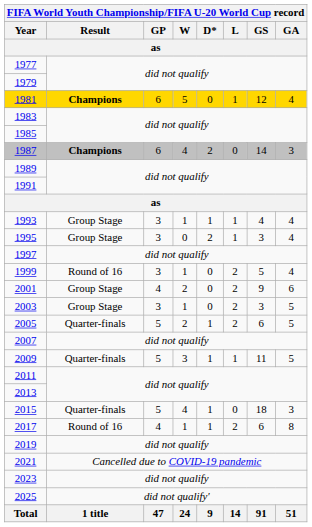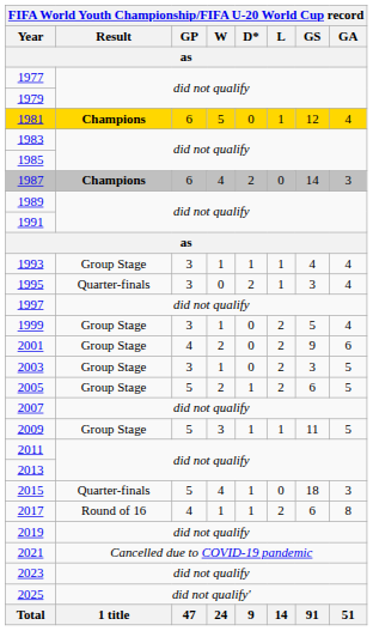 <table class="wikitable" style="text-align: center;">
 <tr>
 <th colspan=9><a href='#'>FIFA World Youth Championship/FIFA U-20 World Cup</a> record</th>
 </tr>
 <tr>
 <th>Year</th>
 <th>Result</th>
 <th>GP</th>
 <th>W</th>
 <th>D*</th>
 <th>L</th>
 <th>GS</th>
 <th>GA</th>
 </tr>
 <tr>
 <th colspan=9>as </th>
 </tr>
 <tr>
 <td> <a href='#'>1977</a></td>
 <td rowspan=2 colspan=8><em>did not qualify</em></td>
 </tr>
 <tr>
 <td> <a href='#'>1979</a></td>
 </tr>
 <tr style="background:gold;">
 <td> <a href='#'>1981</a></td>
 <td><strong>Champions</strong></td>
 <td>6</td>
 <td>5</td>
 <td>0</td>
 <td>1</td>
 <td>12</td>
 <td>4</td>
 </tr>
 <tr>
 <td> <a href='#'>1983</a></td>
 <td rowspan=2 colspan=8><em>did not qualify</em></td>
 </tr>
 <tr>
 <td> <a href='#'>1985</a></td>
 </tr>
 <tr style="background:Silver;">
 <td> <a href='#'>1987</a></td>
 <td><strong>Champions</strong></td>
 <td>6</td>
 <td>4</td>
 <td>2</td>
 <td>0</td>
 <td>14</td>
 <td>3</td>
 </tr>
 <tr>
 <td> <a href='#'>1989</a></td>
 <td rowspan=2 colspan=8><em>did not qualify</em></td>
 </tr>
 <tr>
 <td> <a href='#'>1991</a></td>
 </tr>
 <tr>
 <th colspan=9>as </th>
 </tr>
 <tr>
 <td> <a href='#'>1993</a></td>
 <td>Group Stage</td>
 <td>3</td>
 <td>1</td>
 <td>1</td>
 <td>1</td>
 <td>4</td>
 <td>4</td>
 </tr>
 <tr>
 <td> <a href='#'>1995</a></td>
-<td>Group Stage</td>
+<td>Quarter-finals</td>
 <td>3</td>
 <td>0</td>
 <td>2</td>
 <td>1</td>
 <td>3</td>
 <td>4</td>
 </tr>
 <tr>
 <td> <a href='#'>1997</a></td>
 <td colspan=8><em>did not qualify</em></td>
 </tr>
 <tr>
 <td> <a href='#'>1999</a></td>
-<td>Round of 16</td>
+<td>Group Stage</td>
 <td>3</td>
 <td>1</td>
 <td>0</td>
 <td>2</td>
 <td>5</td>
 <td>4</td>
 </tr>
 <tr>
 <td> <a href='#'>2001</a></td>
 <td>Group Stage</td>
 <td>4</td>
 <td>2</td>
 <td>0</td>
 <td>2</td>
 <td>9</td>
 <td>6</td>
 </tr>
 <tr>
 <td> <a href='#'>2003</a></td>
 <td>Group Stage</td>
 <td>3</td>
 <td>1</td>
 <td>0</td>
 <td>2</td>
 <td>3</td>
 <td>5</td>
 </tr>
 <tr>
 <td> <a href='#'>2005</a></td>
-<td>Quarter-finals</td>
+<td>Group Stage</td>
 <td>5</td>
 <td>2</td>
 <td>1</td>
 <td>2</td>
 <td>6</td>
 <td>5</td>
 </tr>
 <tr>
 <td> <a href='#'>2007</a></td>
 <td colspan=8><em>did not qualify </em></td>
 </tr>
 <tr>
 <td> <a href='#'>2009</a></td>
-<td>Quarter-finals</td>
+<td>Group Stage</td>
 <td>5</td>
 <td>3</td>
 <td>1</td>
 <td>1</td>
 <td>11</td>
 <td>5</td>
 </tr>
 <tr>
 <td> <a href='#'>2011</a></td>
 <td rowspan=2 colspan=8><em>did not qualify</em></td>
 </tr>
 <tr>
 <td> <a href='#'>2013</a></td>
 </tr>
 <tr>
 <td> <a href='#'>2015</a></td>
 <td>Quarter-finals</td>
 <td>5</td>
 <td>4</td>
 <td>1</td>
 <td>0</td>
 <td>18</td>
 <td>3</td>
 </tr>
 <tr>
 <td> <a href='#'>2017</a></td>
 <td>Round of 16</td>
 <td>4</td>
 <td>1</td>
 <td>1</td>
 <td>2</td>
 <td>6</td>
 <td>8</td>
 </tr>
 <tr>
 <td> <a href='#'>2019</a></td>
 <td colspan=8><em>did not qualify</em></td>
 </tr>
 <tr>
 <td> <a href='#'>2021</a></td>
 <td colspan=8><em>Cancelled due to <a href='#'>COVID-19 pandemic</a></em></td>
 </tr>
 <tr>
 <td> <a href='#'>2023</a></td>
 <td colspan=8><em>did not qualify</em></td>
 </tr>
 <tr>
 <td> <a href='#'>2025</a></td>
 <td colspan=8><em>did not qualify'</td>
 </tr>
 <tr>
 <th><strong>Total</strong></th>
 <th><strong>1 title</strong></th>
 <th><strong>47</strong></th>
 <th><strong>24</strong></th>
 <th><strong>9</strong></th>
 <th><strong>14</strong></th>
 <th><strong>91</strong></th>
 <th><strong>51</strong></th>
 </tr>
 </table>
